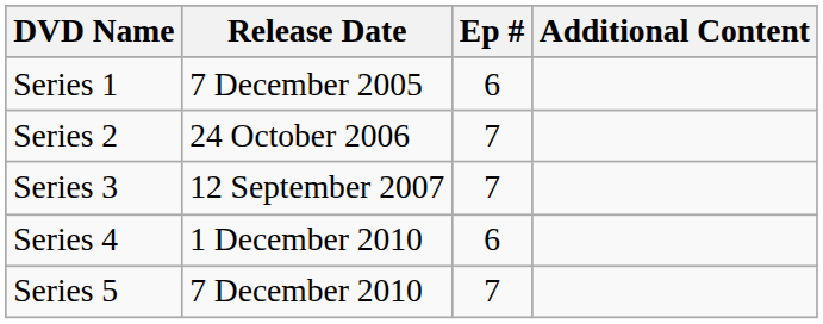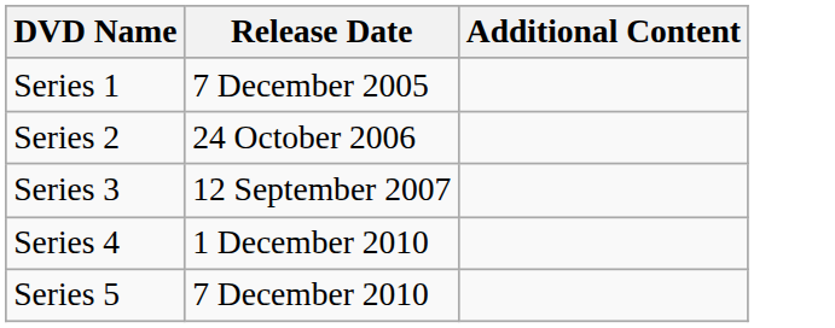 <table class="wikitable">
 <tr>
 <th>DVD Name</th>
 <th>Release Date</th>
-<th>Ep #</th>
 <th>Additional Content</th>
 </tr>
 <tr>
 <td>Series 1</td>
 <td>7 December 2005</td>
-<td align="center">6</td>
 <td></td>
 </tr>
 <tr>
 <td>Series 2</td>
 <td>24 October 2006</td>
-<td align="center">7</td>
 <td></td>
 </tr>
 <tr>
 <td>Series 3</td>
 <td>12 September 2007</td>
-<td align="center">7</td>
 <td></td>
 </tr>
 <tr>
 <td>Series 4</td>
 <td>1 December 2010</td>
-<td align="center">6</td>
 <td></td>
 </tr>
 <tr>
 <td>Series 5</td>
 <td>7 December 2010</td>
-<td align="center">7</td>
 <td></td>
 </tr>
 </table>
